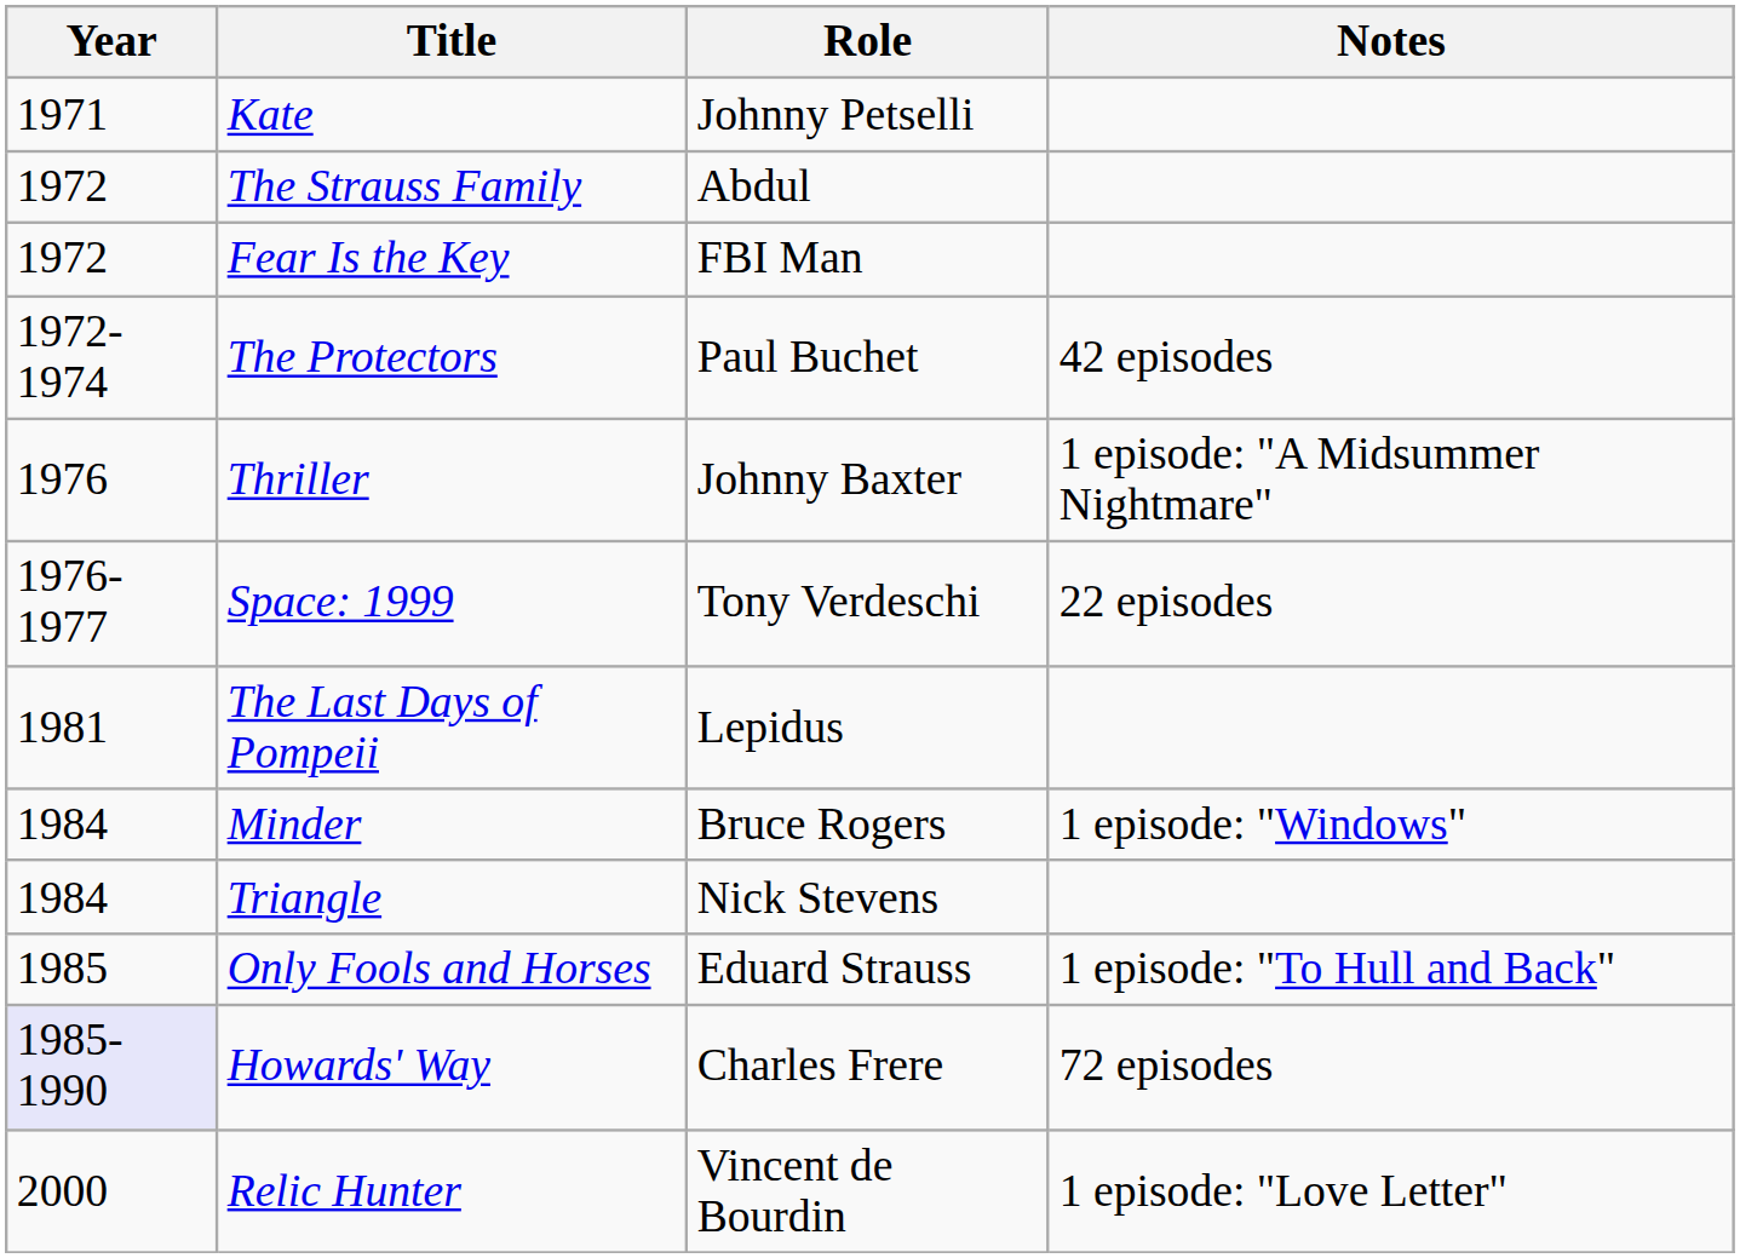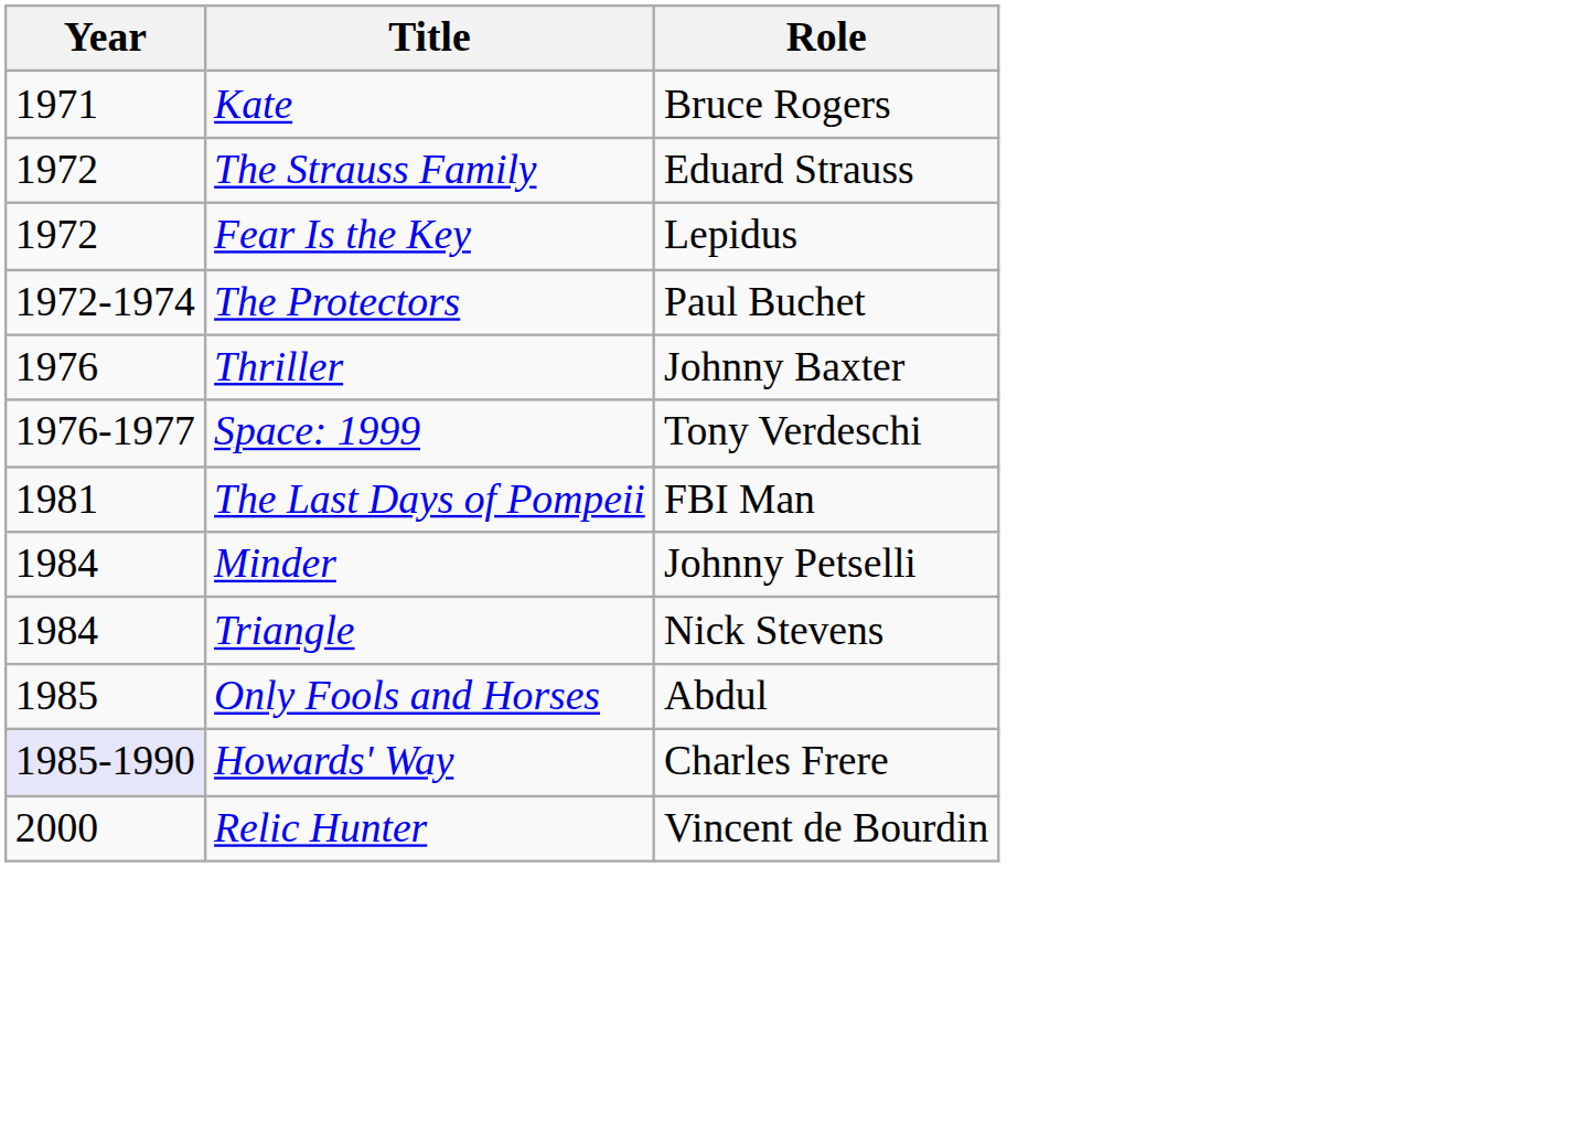 <table class="wikitable">
 <tr>
 <th>Year</th>
 <th>Title</th>
 <th>Role</th>
-<th>Notes</th>
 </tr>
 <tr>
 <td>1971</td>
 <td><em><a href='#'>Kate</a></em></td>
-<td>Johnny Petselli</td>
-<td></td>
+<td>Bruce Rogers</td>
 </tr>
 <tr>
 <td>1972</td>
 <td><em><a href='#'>The Strauss Family</a></em></td>
-<td>Abdul</td>
-<td></td>
+<td>Eduard Strauss</td>
 </tr>
 <tr>
 <td>1972</td>
 <td><em><a href='#'>Fear Is the Key</a></em></td>
-<td>FBI Man</td>
-<td></td>
+<td>Lepidus</td>
 </tr>
 <tr>
 <td>1972-1974</td>
 <td><em><a href='#'>The Protectors</a></em></td>
 <td>Paul Buchet</td>
-<td>42 episodes</td>
 </tr>
 <tr>
 <td>1976</td>
 <td><em><a href='#'>Thriller</a></em></td>
 <td>Johnny Baxter</td>
-<td>1 episode: "A Midsummer Nightmare"</td>
 </tr>
 <tr>
 <td>1976-1977</td>
 <td><em><a href='#'>Space: 1999</a></em></td>
 <td>Tony Verdeschi</td>
-<td>22 episodes</td>
 </tr>
 <tr>
 <td>1981</td>
 <td><em><a href='#'>The Last Days of Pompeii</a></em></td>
-<td>Lepidus</td>
-<td></td>
+<td>FBI Man</td>
 </tr>
 <tr>
 <td>1984</td>
 <td><em><a href='#'>Minder</a></em></td>
-<td>Bruce Rogers</td>
-<td>1 episode: "<a href='#'>Windows</a>"</td>
+<td>Johnny Petselli</td>
 </tr>
 <tr>
 <td>1984</td>
 <td><em><a href='#'>Triangle</a></em></td>
 <td>Nick Stevens</td>
-<td></td>
 </tr>
 <tr>
 <td>1985</td>
 <td><em><a href='#'>Only Fools and Horses</a></em></td>
-<td>Eduard Strauss</td>
-<td>1 episode: "<a href='#'>To Hull and Back</a>"</td>
+<td>Abdul</td>
 </tr>
 <tr>
 <td style="background: lavender;">1985-1990</td>
 <td><em><a href='#'>Howards' Way</a></em></td>
 <td>Charles Frere</td>
-<td>72 episodes</td>
 </tr>
 <tr>
 <td>2000</td>
 <td><em><a href='#'>Relic Hunter</a></em></td>
 <td>Vincent de Bourdin</td>
-<td>1 episode: "Love Letter"</td>
 </tr>
 </table>
